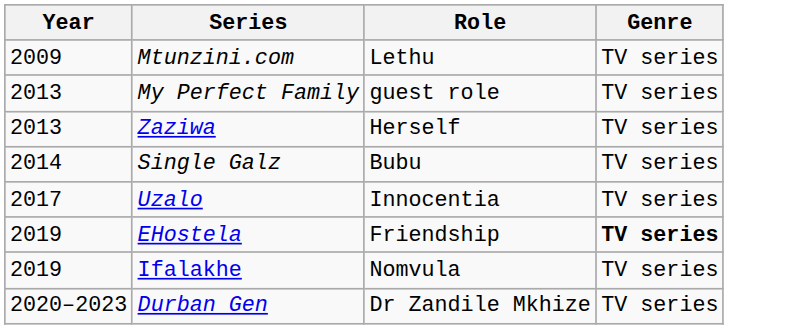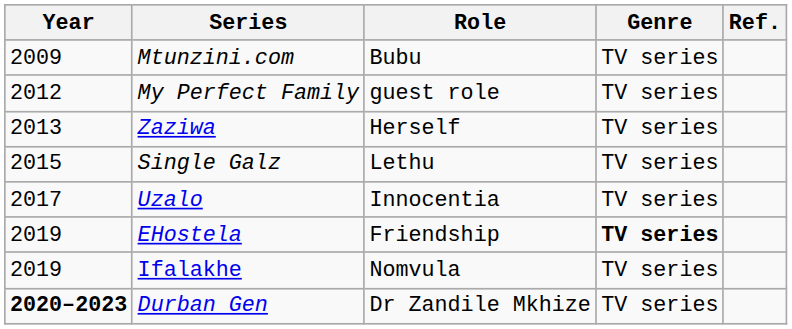 <table class="wikitable">
 <tr>
 <th>Year</th>
 <th><strong>Series</strong></th>
 <th>Role</th>
 <th>Genre</th>
+<th>Ref.</th>
 </tr>
 <tr>
 <td>2009</td>
 <td><em>Mtunzini.com</em></td>
-<td>Lethu</td>
+<td>Bubu</td>
 <td>TV series</td>
+<td></td>
 </tr>
 <tr>
-<td>2013</td>
+<td>2012</td>
 <td><em>My Perfect Family</em></td>
 <td>guest role</td>
 <td>TV series</td>
+<td></td>
 </tr>
 <tr>
 <td>2013</td>
 <td><em><a href='#'>Zaziwa</a></em></td>
 <td>Herself</td>
 <td>TV series</td>
+<td></td>
 </tr>
 <tr>
-<td>2014</td>
+<td>2015</td>
 <td><em>Single Galz</em></td>
-<td>Bubu</td>
+<td>Lethu</td>
 <td>TV series</td>
+<td></td>
 </tr>
 <tr>
 <td>2017</td>
 <td><em><a href='#'>Uzalo</a></em></td>
 <td>Innocentia</td>
 <td>TV series</td>
+<td></td>
 </tr>
 <tr>
 <td>2019</td>
 <td><em><a href='#'>EHostela</a></em></td>
 <td>Friendship</td>
 <td><strong>TV series</strong></td>
+<td></td>
 </tr>
 <tr>
 <td>2019</td>
 <td><a href='#'>Ifalakhe</a></td>
 <td>Nomvula</td>
 <td>TV series</td>
+<td></td>
 </tr>
 <tr>
-<td>2020–2023</td>
+<td><strong>2020–2023</strong></td>
 <td><em><a href='#'>Durban Gen</a></em></td>
 <td>Dr Zandile Mkhize</td>
 <td>TV series</td>
+<td></td>
 </tr>
 </table>
